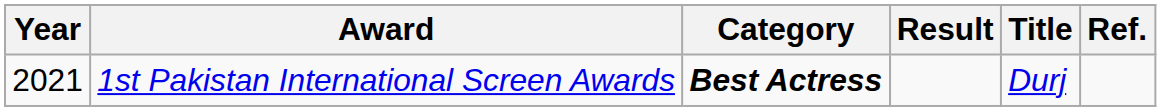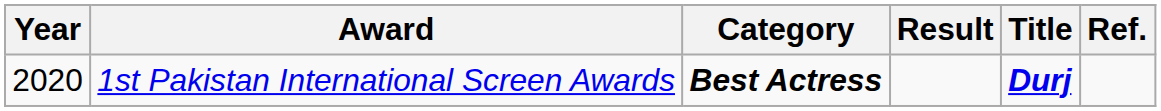 <table class="wikitable">
 <tr>
 <th>Year</th>
 <th>Award</th>
 <th>Category</th>
 <th>Result</th>
 <th>Title</th>
 <th>Ref.</th>
 </tr>
 <tr>
-<td>2021</td>
+<td>2020</td>
 <td><em><a href='#'>1st Pakistan International Screen Awards</a></em></td>
 <td><strong><em>Best Actress</em></strong></td>
 <td></td>
-<td><em><a href='#'>Durj</a></em></td>
+<td><strong><em><a href='#'>Durj</a></em></strong></td>
 <td></td>
 </tr>
 </table>
